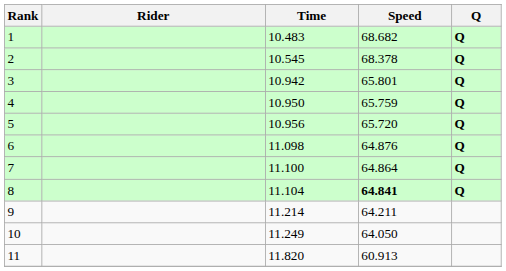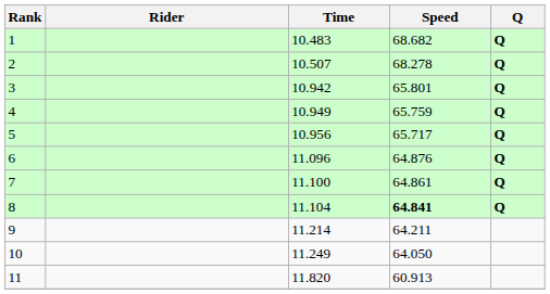 <table class="wikitable" style="font-size:95%" style="text-align:center">
 <tr>
 <th>Rank</th>
 <th width=250>Rider</th>
 <th width=100>Time</th>
 <th width=100>Speed</th>
 <th width=50>Q</th>
 </tr>
 <tr bgcolor=ccffcc>
 <td>1</td>
 <td align=left></td>
 <td>10.483</td>
 <td>68.682</td>
 <td><strong>Q</strong></td>
 </tr>
 <tr bgcolor=ccffcc>
 <td>2</td>
 <td align=left></td>
-<td>10.545</td>
-<td>68.378</td>
+<td>10.507</td>
+<td>68.278</td>
 <td><strong>Q</strong></td>
 </tr>
 <tr bgcolor=ccffcc>
 <td>3</td>
 <td align=left></td>
 <td>10.942</td>
 <td>65.801</td>
 <td><strong>Q</strong></td>
 </tr>
 <tr bgcolor=ccffcc>
 <td>4</td>
 <td align=left></td>
-<td>10.950</td>
+<td>10.949</td>
 <td>65.759</td>
 <td><strong>Q</strong></td>
 </tr>
 <tr bgcolor=ccffcc>
 <td>5</td>
 <td align=left></td>
 <td>10.956</td>
-<td>65.720</td>
+<td>65.717</td>
 <td><strong>Q</strong></td>
 </tr>
 <tr bgcolor=ccffcc>
 <td>6</td>
 <td align=left></td>
-<td>11.098</td>
+<td>11.096</td>
 <td>64.876</td>
 <td><strong>Q</strong></td>
 </tr>
 <tr bgcolor=ccffcc>
 <td>7</td>
 <td align=left></td>
 <td>11.100</td>
-<td>64.864</td>
+<td>64.861</td>
 <td><strong>Q</strong></td>
 </tr>
 <tr bgcolor=ccffcc>
 <td>8</td>
 <td align=left></td>
 <td>11.104</td>
 <td><strong>64.841</strong></td>
 <td><strong>Q</strong></td>
 </tr>
 <tr>
 <td>9</td>
 <td align=left></td>
 <td>11.214</td>
 <td>64.211</td>
 <td></td>
 </tr>
 <tr>
 <td>10</td>
 <td align=left></td>
 <td>11.249</td>
 <td>64.050</td>
 <td></td>
 </tr>
 <tr>
 <td>11</td>
 <td align=left></td>
 <td>11.820</td>
 <td>60.913</td>
 <td></td>
 </tr>
 <tr>
 </tr>
 </table>
